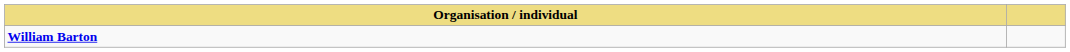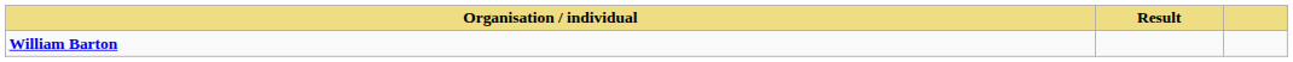 <table class="wikitable" width=100%>
 <tr>
 <th style="width:85%;background:#EEDD82;">Organisation / individual</th>
+<th style="width:10%;background:#EEDD82;">Result</th>
 <th style="width:5%;background:#EEDD82;"></th>
 </tr>
 <tr>
 <td><strong><a href='#'>William Barton</a></strong></td>
 <td></td>
+<td></td>
 </tr>
 </table>
